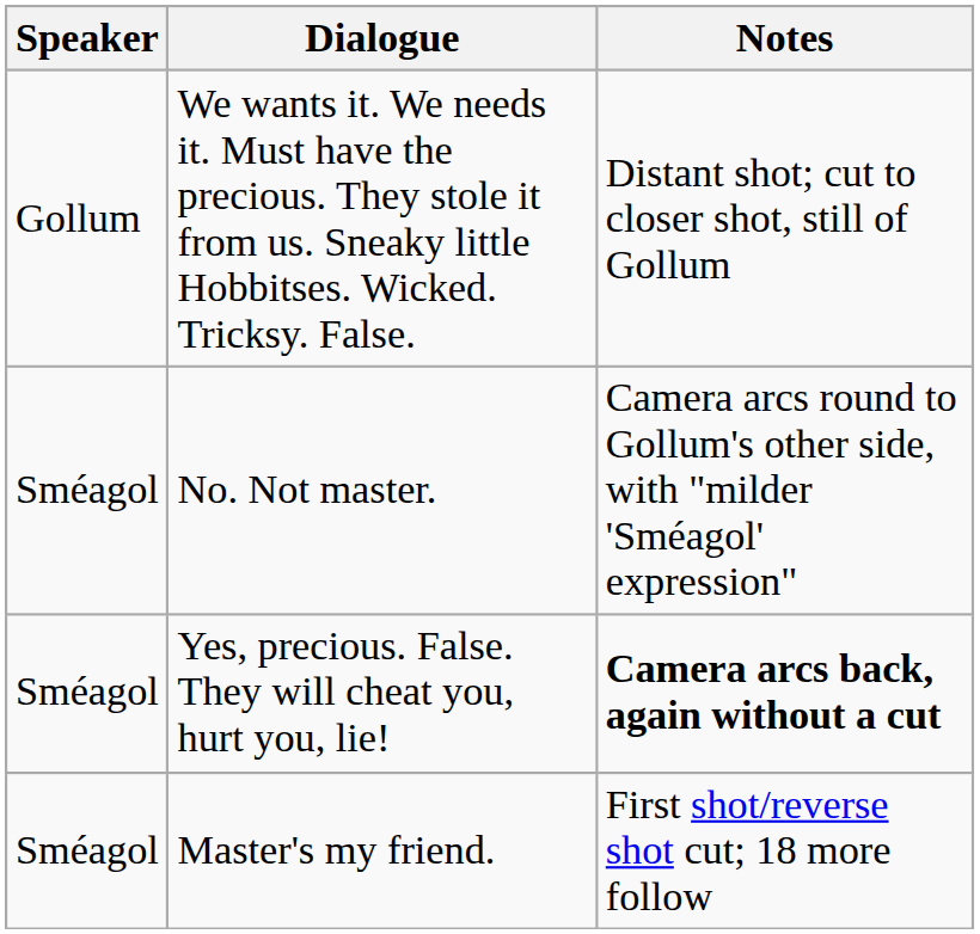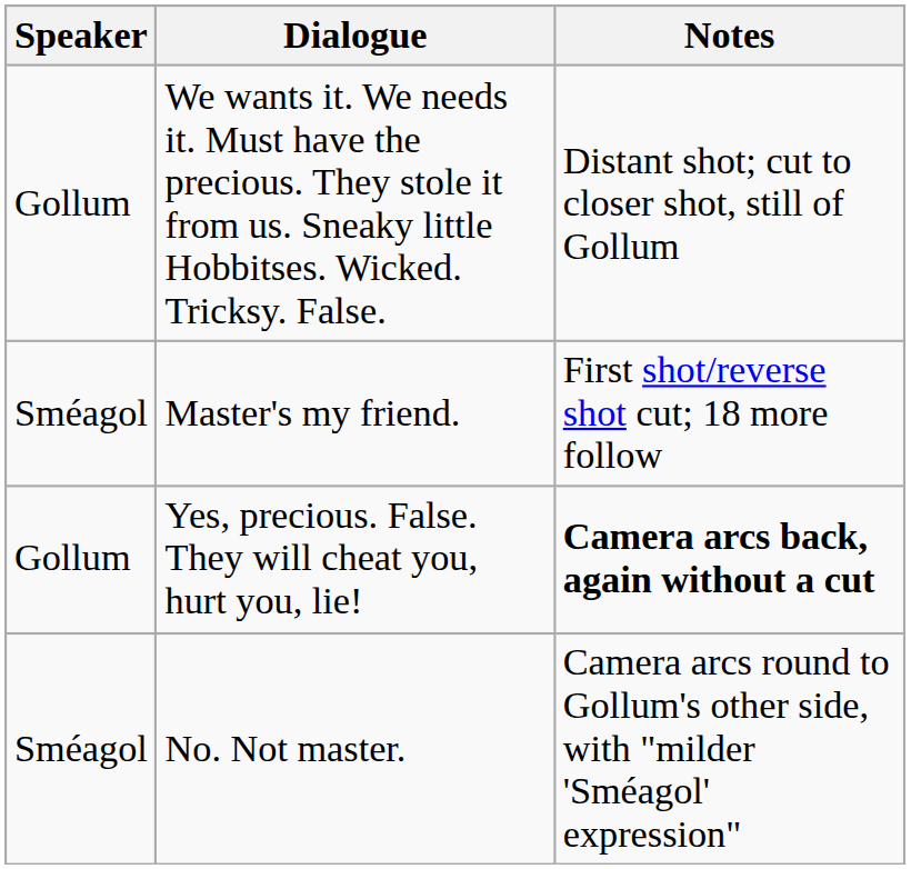 <table class="wikitable floatright">
 <tr>
 <th style="width:  55px;">Speaker</th>
 <th style="width: 160px;">Dialogue</th>
 <th style="width: 140px;">Notes</th>
 </tr>
 <tr>
 <td>Gollum</td>
 <td>We wants it. We needs it. Must have the precious. They stole it from us. Sneaky little Hobbitses. Wicked. Tricksy. False.</td>
 <td>Distant shot; cut to closer shot, still of Gollum</td>
 </tr>
 <tr>
 <td>Sméagol</td>
-<td>No. Not master.</td>
-<td>Camera arcs round to Gollum's other side, with "milder 'Sméagol' expression"</td>
+<td>Master's my friend.</td>
+<td>First <a href='#'>shot/reverse shot</a> cut; 18 more follow</td>
 </tr>
 <tr>
-<td>Sméagol</td>
+<td>Gollum</td>
 <td>Yes, precious. False. They will cheat you, hurt you, lie!</td>
 <td><strong>Camera arcs back, again without a cut</strong></td>
 </tr>
 <tr>
 <td>Sméagol</td>
-<td>Master's my friend.</td>
-<td>First <a href='#'>shot/reverse shot</a> cut; 18 more follow</td>
+<td>No. Not master.</td>
+<td>Camera arcs round to Gollum's other side, with "milder 'Sméagol' expression"</td>
 </tr>
 </table>
